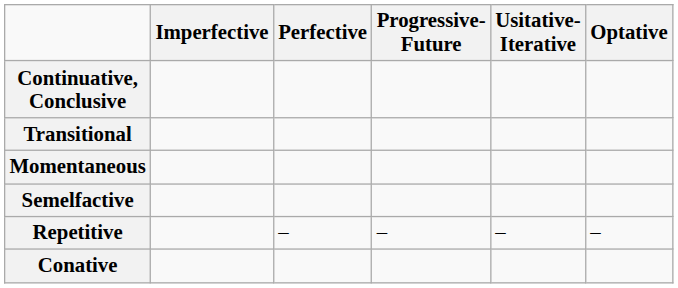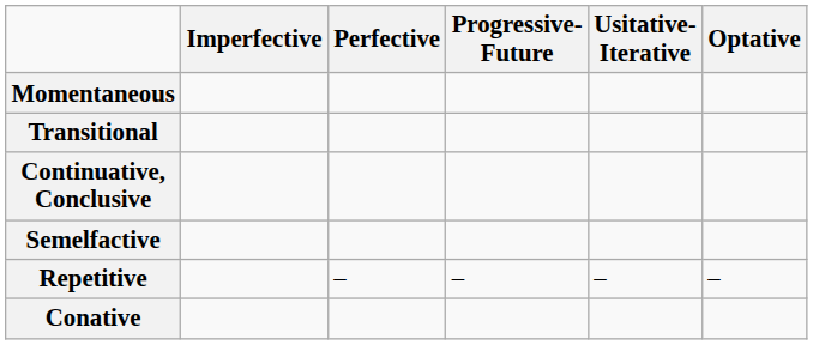 <table class="wikitable" frame=void style="vertical-align:top; text-align:left; white-space:nowrap;">
 <tr>
 <td></td>
 <th>Imperfective</th>
 <th>Perfective</th>
 <th>Progressive-<br>Future</th>
 <th>Usitative-<br>Iterative</th>
 <th>Optative</th>
 </tr>
 <tr>
-<th>Continuative,<br>Conclusive</th>
+<th>Momentaneous</th>
 <td></td>
 <td></td>
 <td></td>
 <td></td>
 <td></td>
 </tr>
 <tr>
 <th>Transitional</th>
 <td></td>
 <td></td>
 <td></td>
 <td></td>
 <td></td>
 </tr>
 <tr>
-<th>Momentaneous</th>
+<th>Continuative,<br>Conclusive</th>
 <td></td>
 <td></td>
 <td></td>
 <td></td>
 <td></td>
 </tr>
 <tr>
 <th>Semelfactive</th>
 <td></td>
 <td></td>
 <td></td>
 <td></td>
 <td></td>
 </tr>
 <tr>
 <th>Repetitive</th>
 <td></td>
 <td>–</td>
 <td>–</td>
 <td>–</td>
 <td>–</td>
 </tr>
 <tr>
 <th>Conative</th>
 <td></td>
 <td></td>
 <td></td>
 <td></td>
 <td></td>
 </tr>
 </table>
